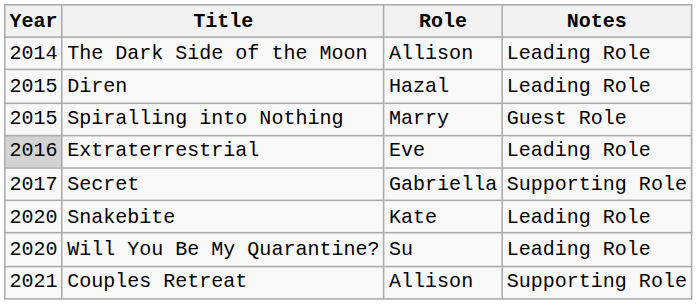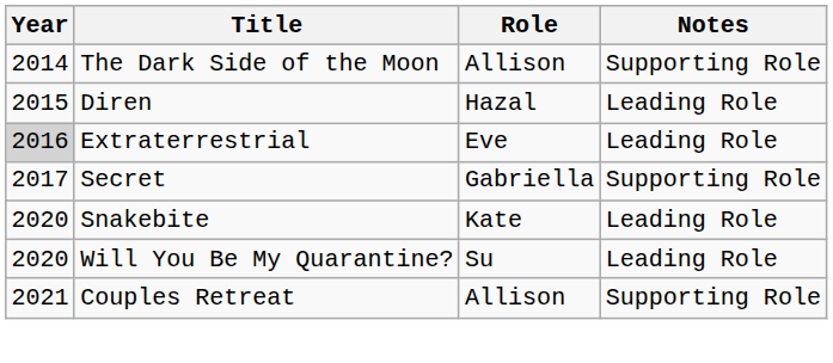 <table class="wikitable">
 <tr>
 <th>Year</th>
 <th>Title</th>
 <th>Role</th>
 <th>Notes</th>
 </tr>
 <tr>
 <td>2014</td>
 <td>The Dark Side of the Moon</td>
 <td>Allison</td>
-<td>Leading Role</td>
+<td>Supporting Role</td>
 </tr>
 <tr>
 <td>2015</td>
 <td>Diren</td>
 <td>Hazal</td>
 <td>Leading Role</td>
-</tr>
-<tr>
-<td>2015</td>
-<td>Spiralling into Nothing</td>
-<td>Marry</td>
-<td>Guest Role</td>
 </tr>
 <tr>
 <td style="background: lightgrey;">2016</td>
 <td>Extraterrestrial</td>
 <td>Eve</td>
 <td>Leading Role</td>
 </tr>
 <tr>
 <td>2017</td>
 <td>Secret</td>
 <td>Gabriella</td>
 <td>Supporting Role</td>
 </tr>
 <tr>
 <td>2020</td>
 <td>Snakebite</td>
 <td>Kate</td>
 <td>Leading Role</td>
 </tr>
 <tr>
 <td>2020</td>
 <td>Will You Be My Quarantine?</td>
 <td>Su</td>
 <td>Leading Role</td>
 </tr>
 <tr>
 <td>2021</td>
 <td>Couples Retreat</td>
 <td>Allison</td>
 <td>Supporting Role</td>
 </tr>
 </table>
